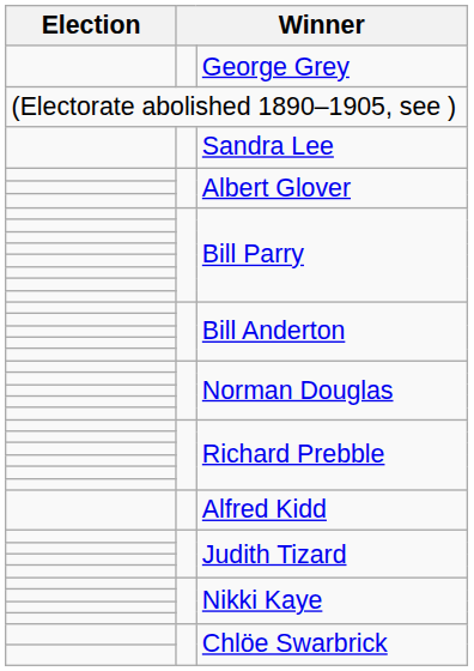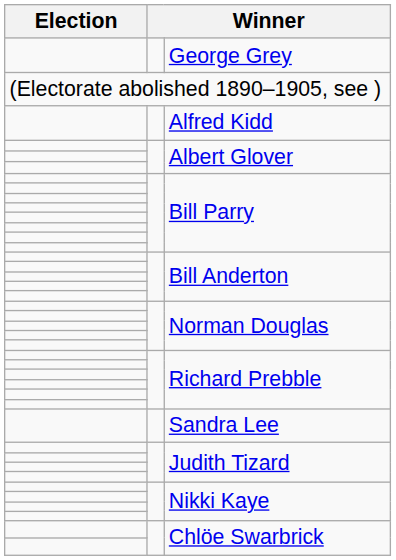 <table class="wikitable">
 <tr>
 <th width=100>Election</th>
 <th width=175 colspan=2>Winner</th>
 </tr>
 <tr>
 <td></td>
 <td width=5 bgcolor=></td>
 <td><a href='#'>George Grey</a></td>
 </tr>
 <tr>
 <td colspan=3><span>(Electorate abolished 1890–1905, see )</span></td>
 </tr>
 <tr>
 <td></td>
 <td bgcolor=></td>
-<td><a href='#'>Sandra Lee</a></td>
+<td><a href='#'>Alfred Kidd</a></td>
 </tr>
 <tr>
 <td></td>
 <td rowspan=3 bgcolor=></td>
 <td rowspan=3><a href='#'>Albert Glover</a></td>
 </tr>
 <tr>
 <td></td>
 </tr>
 <tr>
 <td></td>
 </tr>
 <tr>
 <td></td>
 <td rowspan=8 bgcolor=></td>
 <td rowspan=8><a href='#'>Bill Parry</a></td>
 </tr>
 <tr>
 <td></td>
 </tr>
 <tr>
 <td></td>
 </tr>
 <tr>
 <td></td>
 </tr>
 <tr>
 <td></td>
 </tr>
 <tr>
 <td></td>
 </tr>
 <tr>
 <td></td>
 </tr>
 <tr>
 <td></td>
 </tr>
 <tr>
 <td></td>
 <td rowspan=5 bgcolor=></td>
 <td rowspan=5><a href='#'>Bill Anderton</a></td>
 </tr>
 <tr>
 <td></td>
 </tr>
 <tr>
 <td></td>
 </tr>
 <tr>
 <td></td>
 </tr>
 <tr>
 <td></td>
 </tr>
 <tr>
 <td></td>
 <td rowspan=5 bgcolor=></td>
 <td rowspan=5><a href='#'>Norman Douglas</a></td>
 </tr>
 <tr>
 <td></td>
 </tr>
 <tr>
 <td></td>
 </tr>
 <tr>
 <td></td>
 </tr>
 <tr>
 <td></td>
 </tr>
 <tr>
 <td></td>
 <td rowspan=6 bgcolor=></td>
 <td rowspan=6><a href='#'>Richard Prebble</a></td>
 </tr>
 <tr>
 <td></td>
 </tr>
 <tr>
 <td></td>
 </tr>
 <tr>
 <td></td>
 </tr>
 <tr>
 <td></td>
 </tr>
 <tr>
 <td></td>
 </tr>
 <tr>
 <td></td>
 <td bgcolor=></td>
-<td><a href='#'>Alfred Kidd</a></td>
+<td><a href='#'>Sandra Lee</a></td>
 </tr>
 <tr>
 <td></td>
 <td rowspan=4 bgcolor=></td>
 <td rowspan=4><a href='#'>Judith Tizard</a></td>
 </tr>
 <tr>
 <td></td>
 </tr>
 <tr>
 <td></td>
 </tr>
 <tr>
 <td></td>
 </tr>
 <tr>
 <td></td>
 <td rowspan=4 bgcolor=></td>
 <td rowspan=4><a href='#'>Nikki Kaye</a></td>
 </tr>
 <tr>
 <td></td>
 </tr>
 <tr>
 <td></td>
 </tr>
 <tr>
 <td></td>
 </tr>
 <tr>
 <td></td>
 <td rowspan=2 bgcolor=></td>
 <td rowspan=2><a href='#'>Chlöe Swarbrick</a></td>
 </tr>
 <tr>
 <td></td>
 </tr>
 </table>
